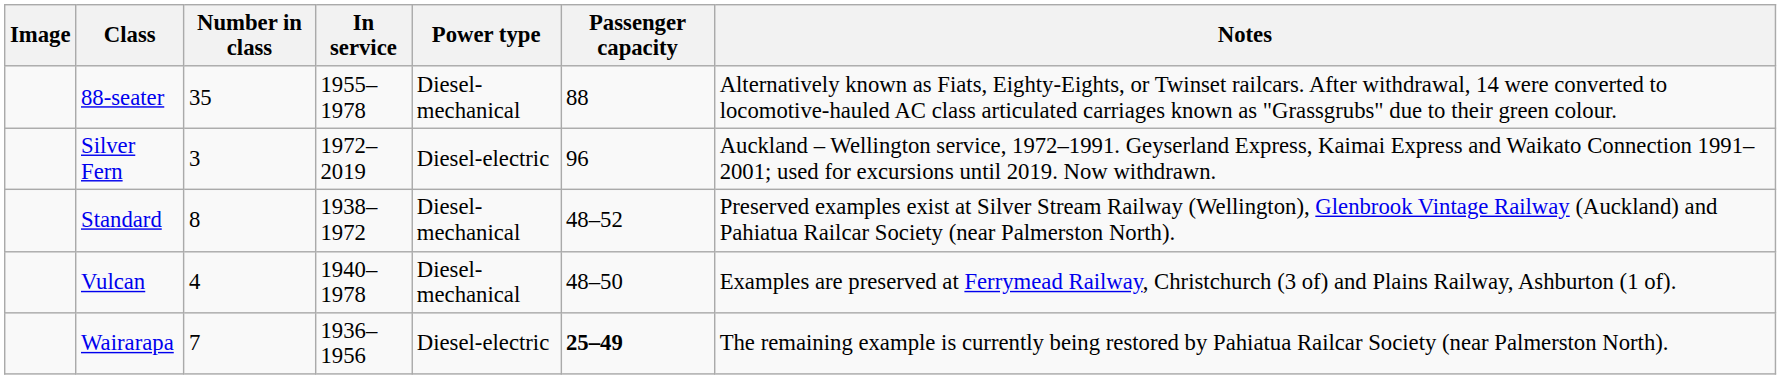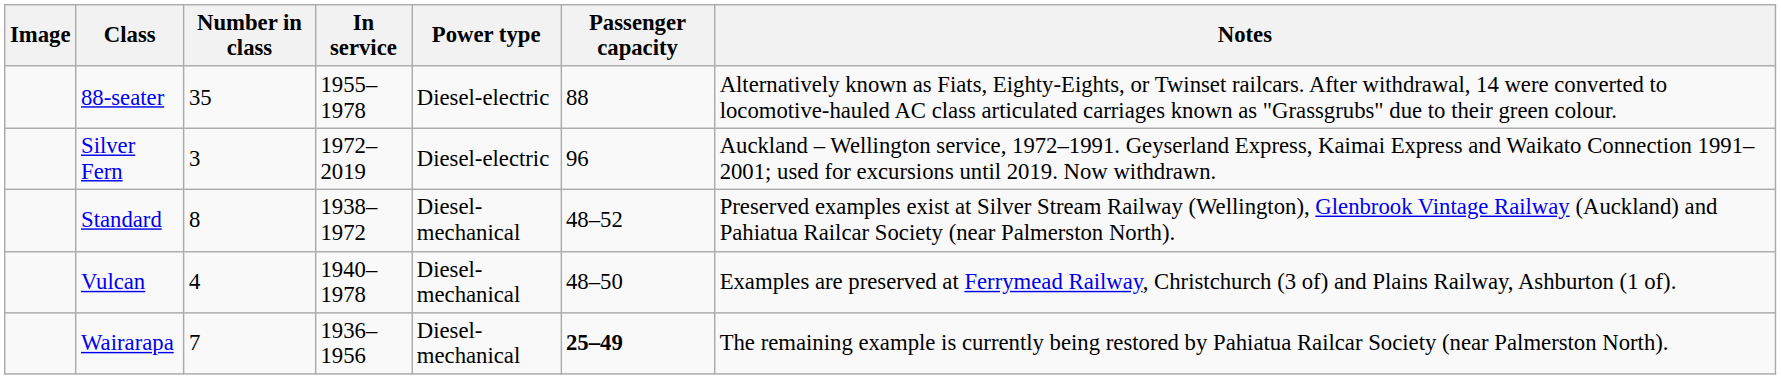 <table class="wikitable" border="1">
 <tr>
 <th>Image</th>
 <th>Class</th>
 <th>Number in class</th>
 <th>In service</th>
 <th>Power type</th>
 <th>Passenger capacity</th>
 <th>Notes</th>
 </tr>
 <tr>
 <td></td>
 <td><a href='#'>88-seater</a></td>
 <td>35</td>
 <td>1955–1978</td>
-<td>Diesel-mechanical</td>
+<td>Diesel-electric</td>
 <td>88</td>
 <td>Alternatively known as Fiats, Eighty-Eights, or Twinset railcars. After withdrawal, 14 were converted to locomotive-hauled AC class articulated carriages known as "Grassgrubs" due to their green colour.</td>
 </tr>
 <tr>
 <td></td>
 <td><a href='#'>Silver Fern</a></td>
 <td>3</td>
 <td>1972–2019</td>
 <td>Diesel-electric</td>
 <td>96</td>
 <td>Auckland – Wellington service, 1972–1991. Geyserland Express, Kaimai Express and Waikato Connection 1991–2001; used for excursions until 2019. Now withdrawn.</td>
 </tr>
 <tr>
 <td></td>
 <td><a href='#'>Standard</a></td>
 <td>8</td>
 <td>1938–1972</td>
 <td>Diesel-mechanical</td>
 <td>48–52</td>
 <td>Preserved examples exist at Silver Stream Railway (Wellington), <a href='#'>Glenbrook Vintage Railway</a> (Auckland) and Pahiatua Railcar Society (near Palmerston North).</td>
 </tr>
 <tr>
 <td></td>
 <td><a href='#'>Vulcan</a></td>
 <td>4</td>
 <td>1940–1978</td>
 <td>Diesel-mechanical</td>
 <td>48–50</td>
 <td>Examples are preserved at <a href='#'>Ferrymead Railway</a>, Christchurch (3 of) and Plains Railway, Ashburton (1 of).</td>
 </tr>
 <tr>
 <td></td>
 <td><a href='#'>Wairarapa</a></td>
 <td>7</td>
 <td>1936–1956</td>
-<td>Diesel-electric</td>
+<td>Diesel-mechanical</td>
 <td><strong>25–49</strong></td>
 <td>The remaining example is currently being restored by Pahiatua Railcar Society (near Palmerston North).</td>
 </tr>
 </table>
